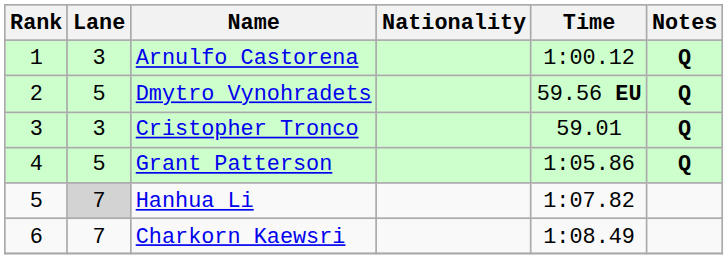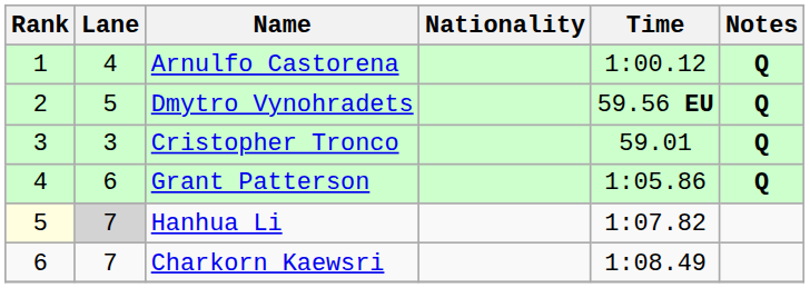 <table class="wikitable">
 <tr>
 <th>Rank</th>
 <th>Lane</th>
 <th>Name</th>
 <th>Nationality</th>
 <th>Time</th>
 <th>Notes</th>
 </tr>
 <tr bgcolor=ccffcc>
 <td align=center>1</td>
-<td align=center>3</td>
+<td align=center>4</td>
 <td><a href='#'>Arnulfo Castorena</a></td>
 <td></td>
 <td align=center>1:00.12</td>
 <td align=center><strong>Q</strong></td>
 </tr>
 <tr bgcolor=ccffcc>
 <td align=center>2</td>
 <td align=center>5</td>
 <td><a href='#'>Dmytro Vynohradets</a></td>
 <td></td>
 <td align=center>59.56 <strong>EU</strong></td>
 <td align=center><strong>Q</strong></td>
 </tr>
 <tr bgcolor=ccffcc>
 <td align=center>3</td>
 <td align=center>3</td>
 <td><a href='#'>Cristopher Tronco</a></td>
 <td></td>
 <td align=center>59.01</td>
 <td align=center><strong>Q</strong></td>
 </tr>
 <tr bgcolor=ccffcc>
 <td align=center>4</td>
-<td align=center>5</td>
+<td align=center>6</td>
 <td><a href='#'>Grant Patterson</a></td>
 <td></td>
 <td align=center>1:05.86</td>
 <td align=center><strong>Q</strong></td>
 </tr>
 <tr>
-<td align=center>5</td>
+<td align=center style="background: lightyellow;">5</td>
 <td align=center style="background: lightgrey;">7</td>
 <td><a href='#'>Hanhua Li</a></td>
 <td></td>
 <td align=center>1:07.82</td>
 <td align=center></td>
 </tr>
 <tr>
 <td align=center>6</td>
 <td align=center>7</td>
 <td><a href='#'>Charkorn Kaewsri</a></td>
 <td></td>
 <td align=center>1:08.49</td>
 <td align=center></td>
 </tr>
 <tr>
 </tr>
 </table>
